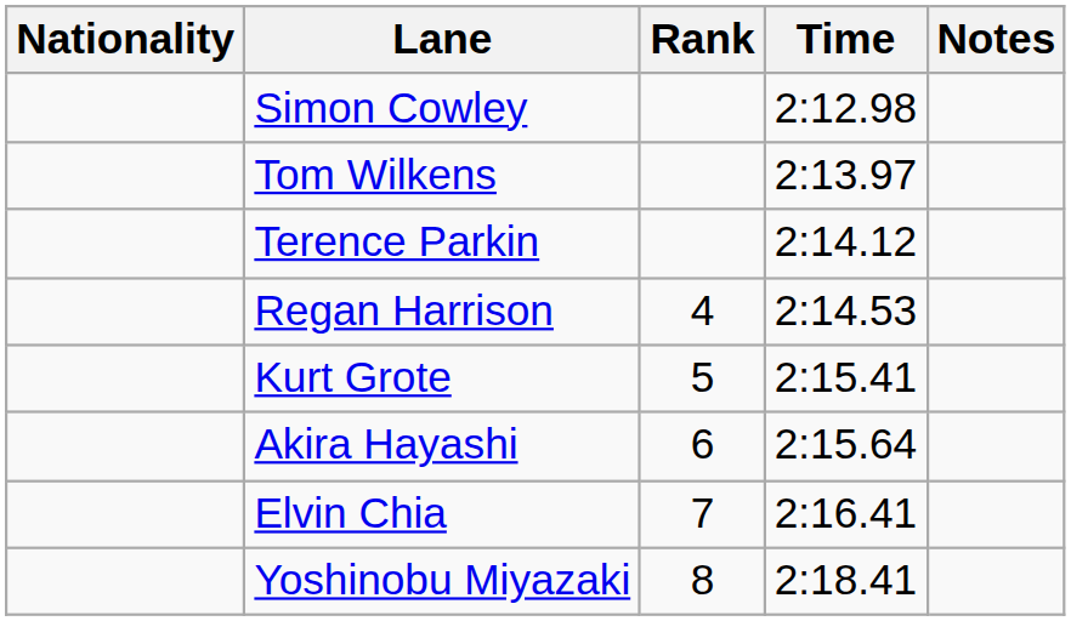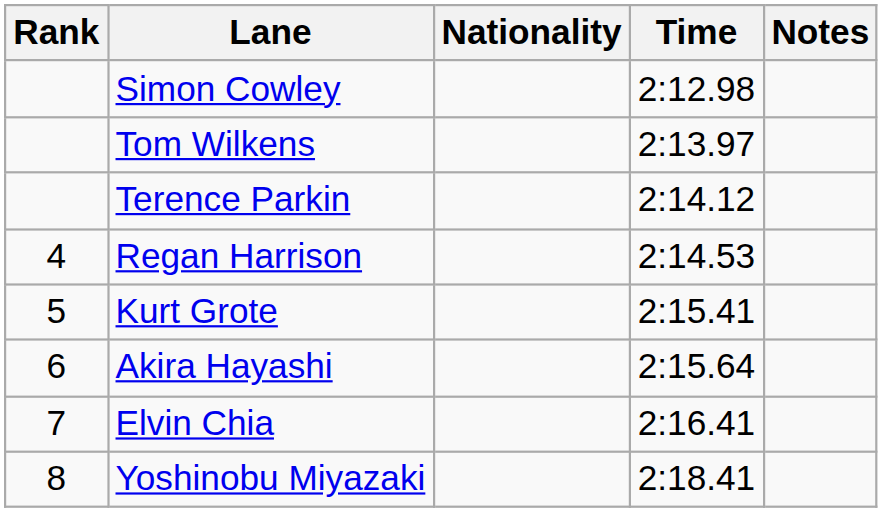 <table class="wikitable sortable" style="text-align:center">
 <tr>
+<th>Rank</th>
+<th>Lane</th>
 <th>Nationality</th>
-<th>Lane</th>
-<th>Rank</th>
 <th>Time</th>
 <th>Notes</th>
 </tr>
 <tr>
+<td></td>
+<td align=left><a href='#'>Simon Cowley</a></td>
 <td align=left></td>
-<td align=left><a href='#'>Simon Cowley</a></td>
-<td></td>
 <td>2:12.98</td>
 <td></td>
 </tr>
 <tr>
+<td></td>
+<td align=left><a href='#'>Tom Wilkens</a></td>
 <td align=left></td>
-<td align=left><a href='#'>Tom Wilkens</a></td>
-<td></td>
 <td>2:13.97</td>
 <td></td>
 </tr>
 <tr>
+<td></td>
+<td align=left><a href='#'>Terence Parkin</a></td>
 <td align=left></td>
-<td align=left><a href='#'>Terence Parkin</a></td>
-<td></td>
 <td>2:14.12</td>
 <td></td>
 </tr>
 <tr>
+<td>4</td>
+<td align=left><a href='#'>Regan Harrison</a></td>
 <td align=left></td>
-<td align=left><a href='#'>Regan Harrison</a></td>
-<td>4</td>
 <td>2:14.53</td>
 <td></td>
 </tr>
 <tr>
+<td>5</td>
+<td align=left><a href='#'>Kurt Grote</a></td>
 <td align=left></td>
-<td align=left><a href='#'>Kurt Grote</a></td>
-<td>5</td>
 <td>2:15.41</td>
 <td></td>
 </tr>
 <tr>
+<td>6</td>
+<td align=left><a href='#'>Akira Hayashi</a></td>
 <td align=left></td>
-<td align=left><a href='#'>Akira Hayashi</a></td>
-<td>6</td>
 <td>2:15.64</td>
 <td></td>
 </tr>
 <tr>
+<td>7</td>
+<td align=left><a href='#'>Elvin Chia</a></td>
 <td align=left></td>
-<td align=left><a href='#'>Elvin Chia</a></td>
-<td>7</td>
 <td>2:16.41</td>
 <td></td>
 </tr>
 <tr>
+<td>8</td>
+<td align=left><a href='#'>Yoshinobu Miyazaki</a></td>
 <td align=left></td>
-<td align=left><a href='#'>Yoshinobu Miyazaki</a></td>
-<td>8</td>
 <td>2:18.41</td>
 <td></td>
 </tr>
 </table>
